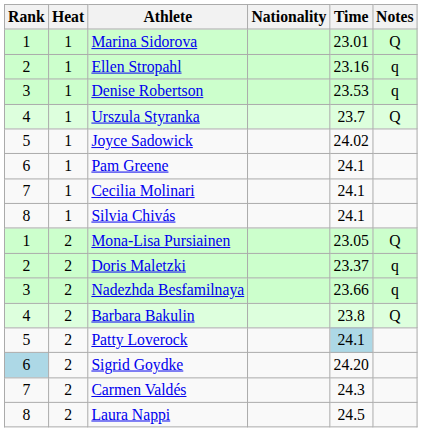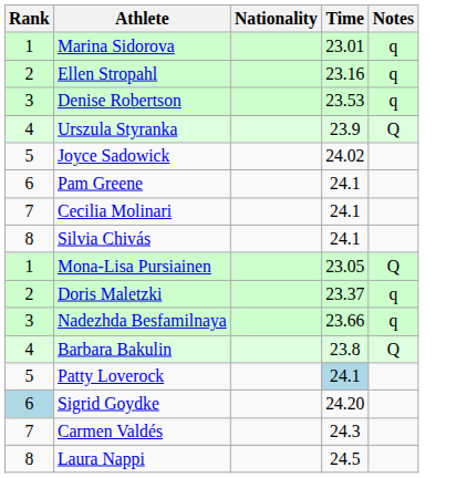 <table class="wikitable sortable" style="text-align:center">
 <tr>
 <th>Rank</th>
-<th>Heat</th>
 <th>Athlete</th>
 <th>Nationality</th>
 <th>Time</th>
 <th>Notes</th>
 </tr>
 <tr bgcolor=ccffcc>
 <td>1</td>
-<td>1</td>
 <td align=left><a href='#'>Marina Sidorova</a></td>
 <td align=left></td>
 <td>23.01</td>
-<td>Q</td>
+<td>q</td>
 </tr>
 <tr bgcolor=ccffcc>
 <td>2</td>
-<td>1</td>
 <td align=left><a href='#'>Ellen Stropahl</a></td>
 <td align=left></td>
 <td>23.16</td>
 <td>q</td>
 </tr>
 <tr bgcolor=ccffcc>
 <td>3</td>
-<td>1</td>
 <td align=left><a href='#'>Denise Robertson</a></td>
 <td align=left></td>
 <td>23.53</td>
 <td>q</td>
 </tr>
 <tr bgcolor=ddffdd>
 <td>4</td>
-<td>1</td>
 <td align=left><a href='#'>Urszula Styranka</a></td>
 <td align=left></td>
-<td>23.7</td>
+<td>23.9</td>
 <td>Q</td>
 </tr>
 <tr>
 <td>5</td>
-<td>1</td>
 <td align=left><a href='#'>Joyce Sadowick</a></td>
 <td align=left></td>
 <td>24.02</td>
 <td></td>
 </tr>
 <tr>
 <td>6</td>
-<td>1</td>
 <td align=left><a href='#'>Pam Greene</a></td>
 <td align=left></td>
 <td>24.1</td>
 <td></td>
 </tr>
 <tr>
 <td>7</td>
-<td>1</td>
 <td align=left><a href='#'>Cecilia Molinari</a></td>
 <td align=left></td>
 <td>24.1</td>
 <td></td>
 </tr>
 <tr>
 <td>8</td>
-<td>1</td>
 <td align=left><a href='#'>Silvia Chivás</a></td>
 <td align=left></td>
 <td>24.1</td>
 <td></td>
 </tr>
 <tr bgcolor=ccffcc>
 <td>1</td>
-<td>2</td>
 <td align=left><a href='#'>Mona-Lisa Pursiainen</a></td>
 <td align=left></td>
 <td>23.05</td>
 <td>Q</td>
 </tr>
 <tr bgcolor=ccffcc>
-<td>2</td>
 <td>2</td>
 <td align=left><a href='#'>Doris Maletzki</a></td>
 <td align=left></td>
 <td>23.37</td>
 <td>q</td>
 </tr>
 <tr bgcolor=ccffcc>
 <td>3</td>
-<td>2</td>
 <td align=left><a href='#'>Nadezhda Besfamilnaya</a></td>
 <td align=left></td>
 <td>23.66</td>
 <td>q</td>
 </tr>
 <tr bgcolor=ddffdd>
 <td>4</td>
-<td>2</td>
 <td align=left><a href='#'>Barbara Bakulin</a></td>
 <td align=left></td>
 <td>23.8</td>
 <td>Q</td>
 </tr>
 <tr>
 <td>5</td>
-<td>2</td>
 <td align=left><a href='#'>Patty Loverock</a></td>
 <td align=left></td>
 <td style="background: lightblue;">24.1</td>
 <td></td>
 </tr>
 <tr>
 <td style="background: lightblue;">6</td>
-<td>2</td>
 <td align=left><a href='#'>Sigrid Goydke</a></td>
 <td align=left></td>
 <td>24.20</td>
 <td></td>
 </tr>
 <tr>
 <td>7</td>
-<td>2</td>
 <td align=left><a href='#'>Carmen Valdés</a></td>
 <td align=left></td>
 <td>24.3</td>
 <td></td>
 </tr>
 <tr>
 <td>8</td>
-<td>2</td>
 <td align=left><a href='#'>Laura Nappi</a></td>
 <td align=left></td>
 <td>24.5</td>
 <td></td>
 </tr>
 </table>
